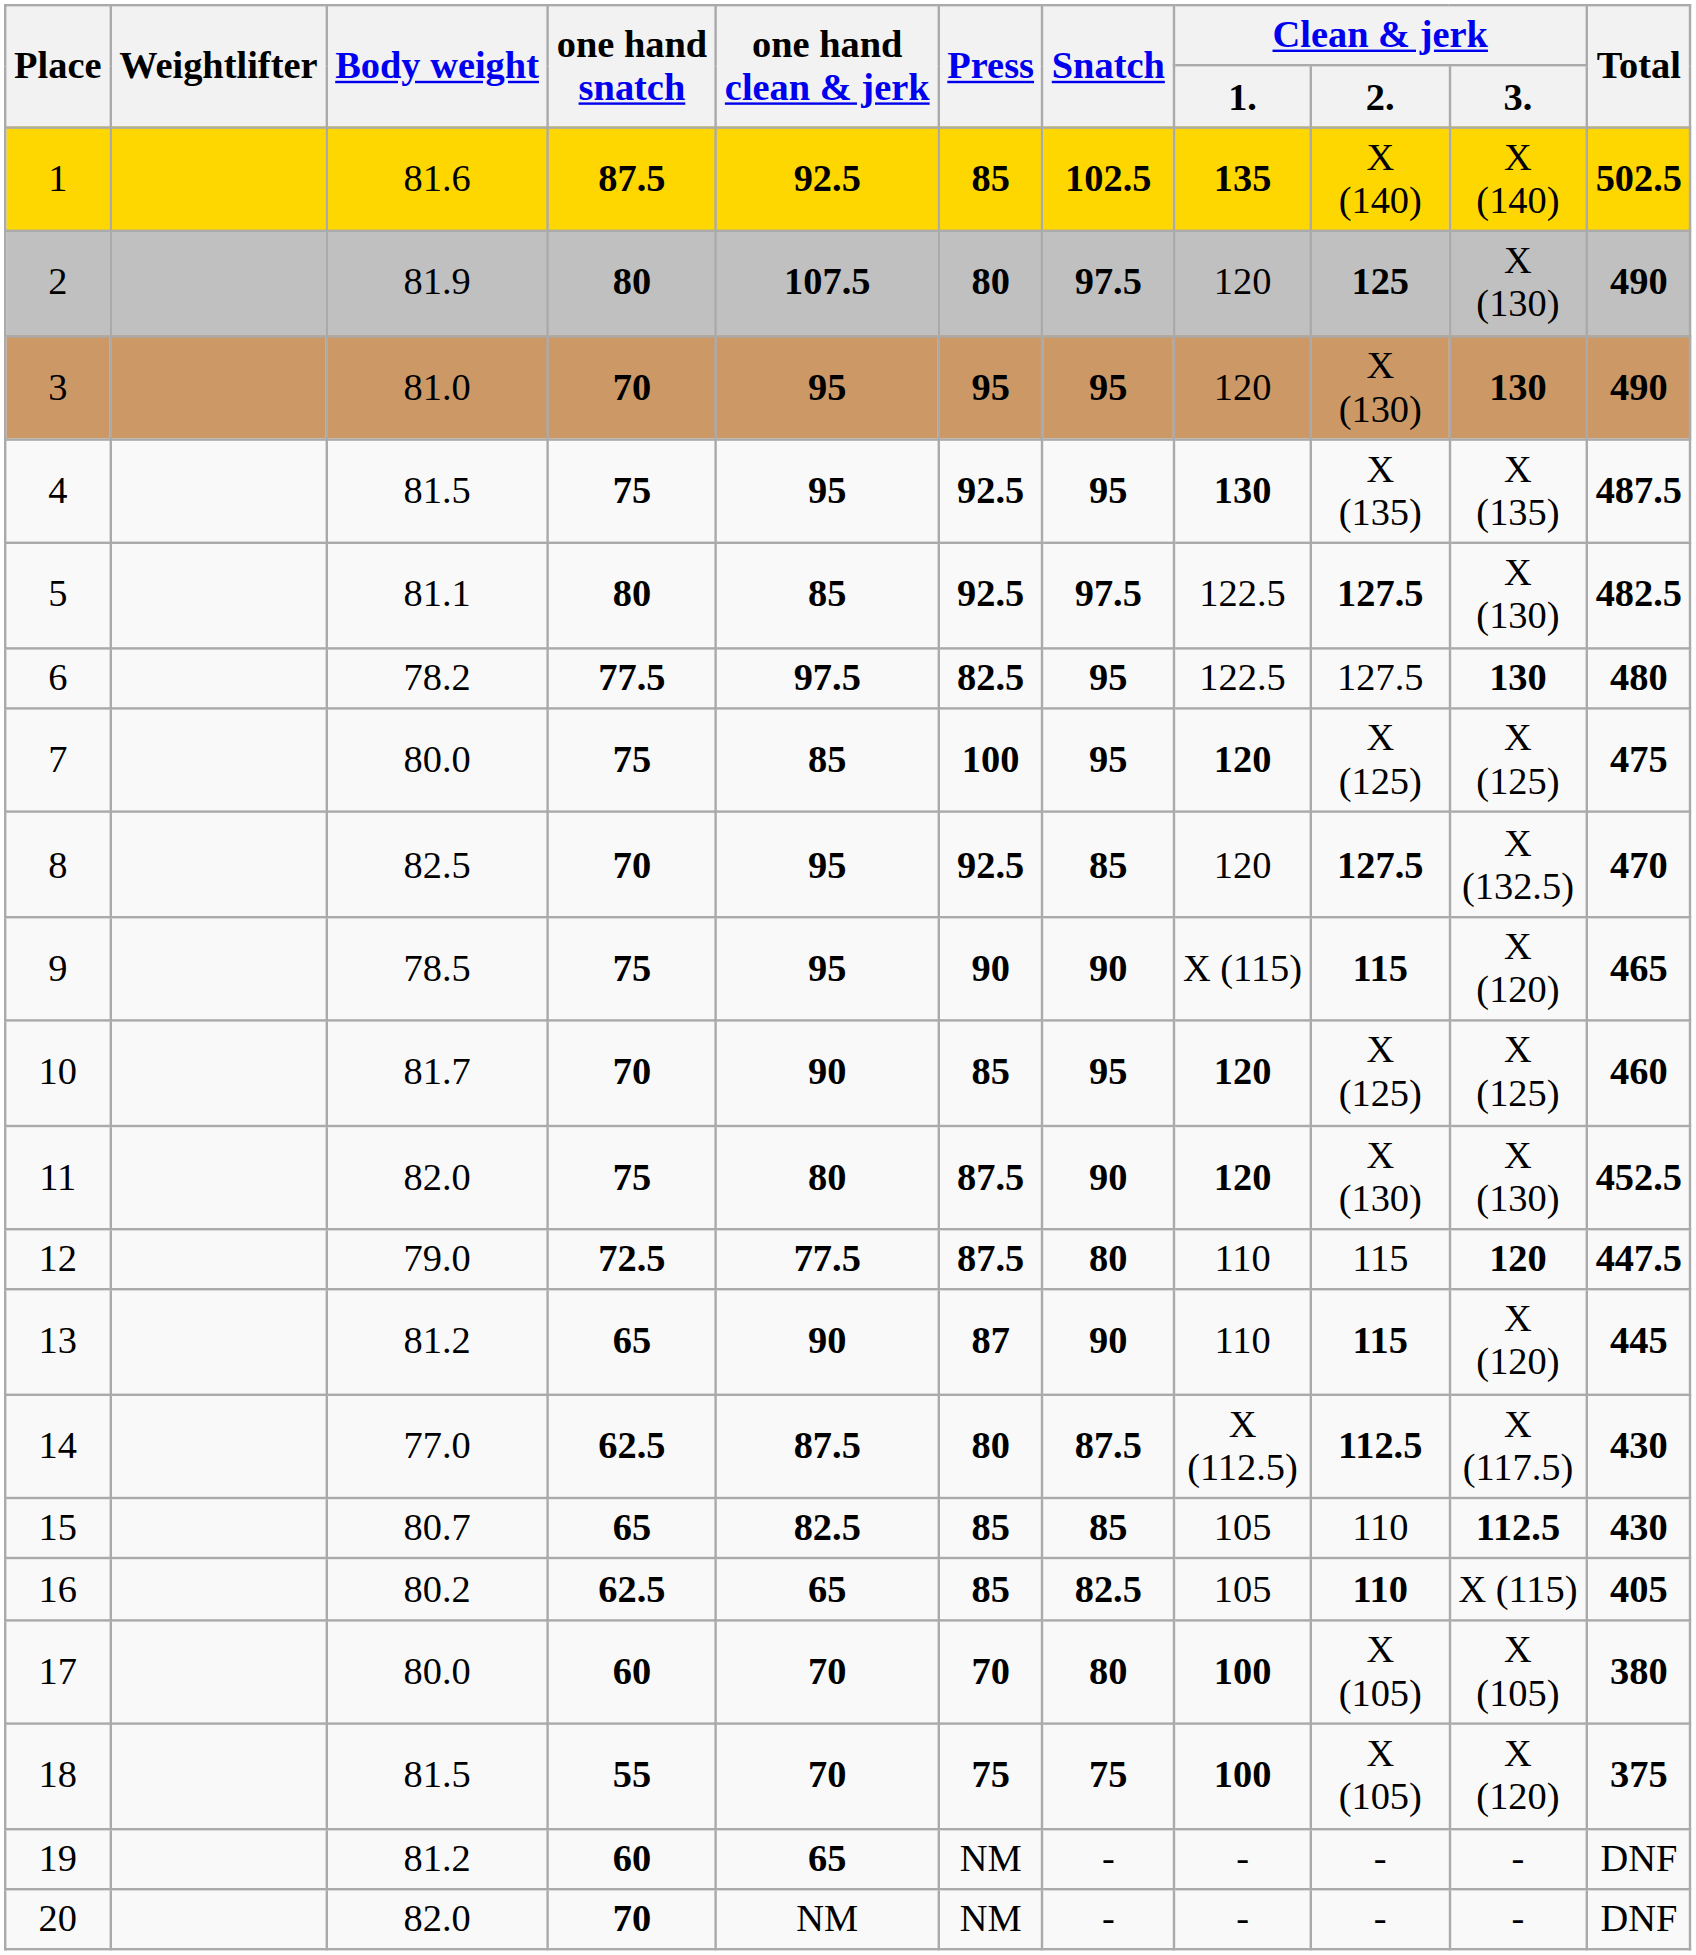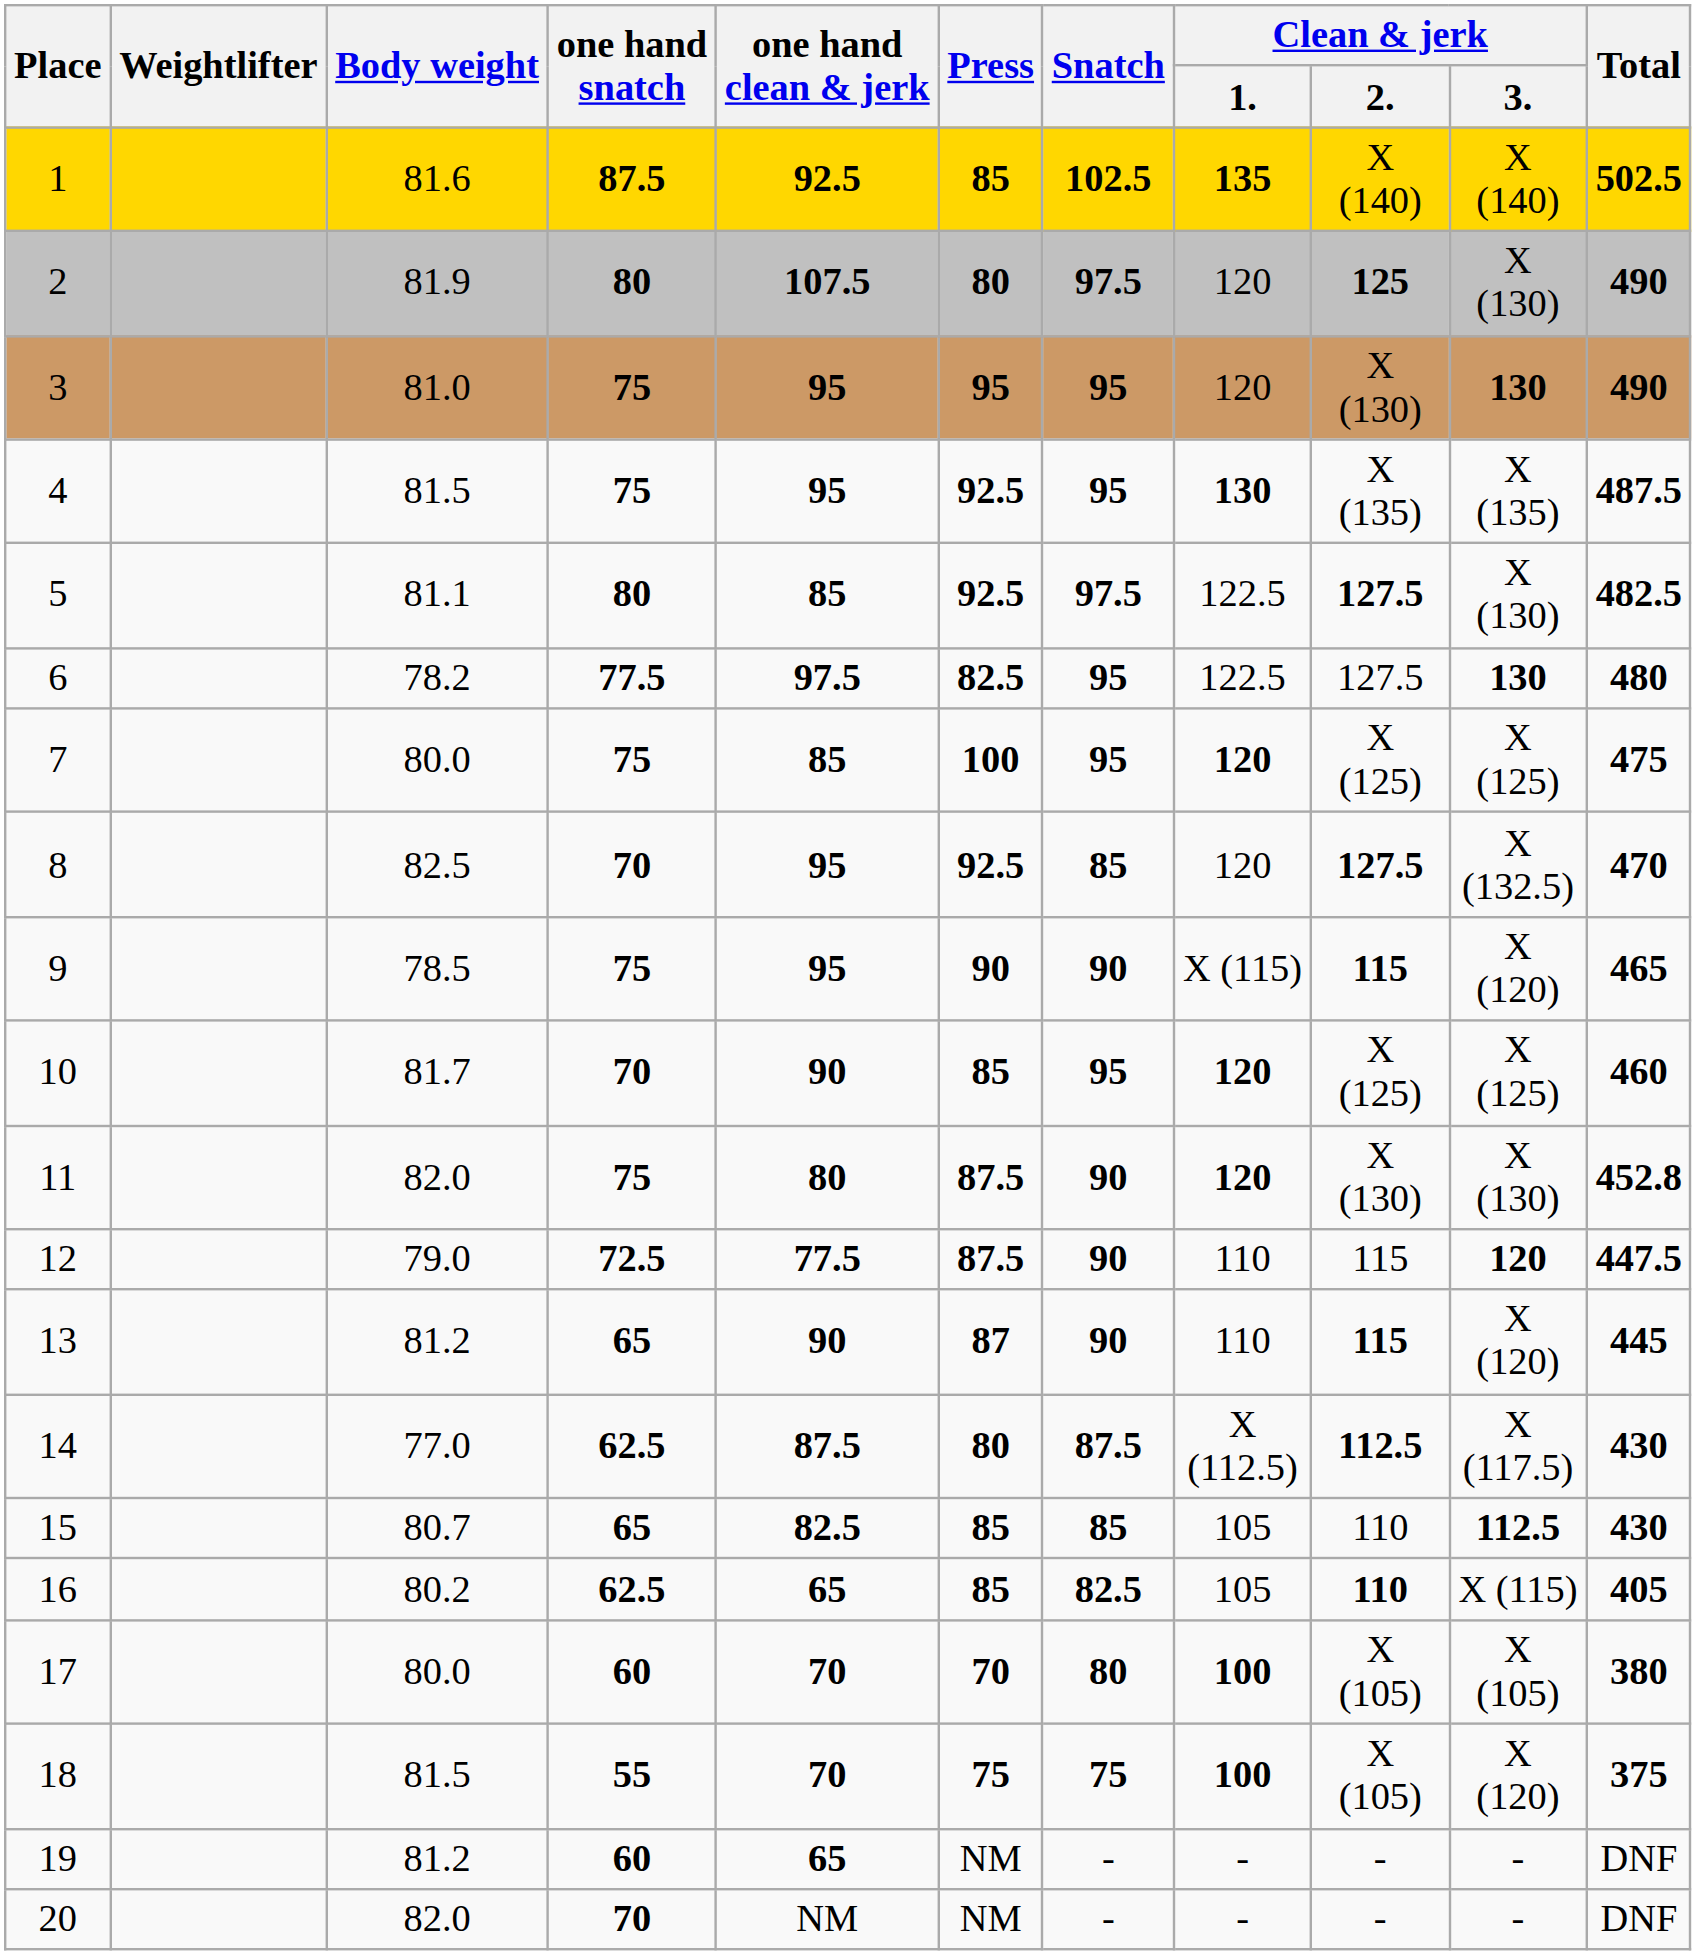 <table class=wikitable style="text-align:center">
 <tr>
 <th rowspan=2>Place</th>
 <th rowspan=2>Weightlifter</th>
 <th rowspan=2><a href='#'>Body weight</a></th>
 <th rowspan=2>one hand<br><a href='#'>snatch</a></th>
 <th rowspan=2>one hand<br><a href='#'>clean & jerk</a></th>
 <th rowspan=2><a href='#'>Press</a></th>
 <th rowspan=2><a href='#'>Snatch</a></th>
 <th colspan=3><a href='#'>Clean & jerk</a></th>
 <th rowspan=2>Total</th>
 </tr>
 <tr>
 <th align=center width=50>1.</th>
 <th align=center width=50>2.</th>
 <th align=center width=50>3.</th>
 </tr>
 <tr bgcolor=gold>
 <td>1</td>
 <td align=left></td>
 <td>81.6</td>
 <td><strong>87.5</strong></td>
 <td><strong>92.5</strong></td>
 <td><strong>85</strong></td>
 <td><strong>102.5</strong></td>
 <td><strong>135</strong></td>
 <td>X (140)</td>
 <td>X (140)</td>
 <td><strong>502.5</strong></td>
 </tr>
 <tr bgcolor=silver>
 <td>2</td>
 <td align=left></td>
 <td>81.9</td>
 <td><strong>80</strong></td>
 <td><strong>107.5</strong></td>
 <td><strong>80</strong></td>
 <td><strong>97.5</strong></td>
 <td>120</td>
 <td><strong>125</strong></td>
 <td>X (130)</td>
 <td><strong>490</strong></td>
 </tr>
 <tr bgcolor=cc9966>
 <td>3</td>
 <td align=left></td>
 <td>81.0</td>
-<td><strong>70</strong></td>
+<td><strong>75</strong></td>
 <td><strong>95</strong></td>
 <td><strong>95</strong></td>
 <td><strong>95</strong></td>
 <td>120</td>
 <td>X (130)</td>
 <td><strong>130</strong></td>
 <td><strong>490</strong></td>
 </tr>
 <tr>
 <td>4</td>
 <td align=left></td>
 <td>81.5</td>
 <td><strong>75</strong></td>
 <td><strong>95</strong></td>
 <td><strong>92.5</strong></td>
 <td><strong>95</strong></td>
 <td><strong>130</strong></td>
 <td>X (135)</td>
 <td>X (135)</td>
 <td><strong>487.5</strong></td>
 </tr>
 <tr>
 <td>5</td>
 <td align=left></td>
 <td>81.1</td>
 <td><strong>80</strong></td>
 <td><strong>85</strong></td>
 <td><strong>92.5</strong></td>
 <td><strong>97.5</strong></td>
 <td>122.5</td>
 <td><strong>127.5</strong></td>
 <td>X (130)</td>
 <td><strong>482.5</strong></td>
 </tr>
 <tr>
 <td>6</td>
 <td align=left></td>
 <td>78.2</td>
 <td><strong>77.5</strong></td>
 <td><strong>97.5</strong></td>
 <td><strong>82.5</strong></td>
 <td><strong>95</strong></td>
 <td>122.5</td>
 <td>127.5</td>
 <td><strong>130</strong></td>
 <td><strong>480</strong></td>
 </tr>
 <tr>
 <td>7</td>
 <td align=left></td>
 <td>80.0</td>
 <td><strong>75</strong></td>
 <td><strong>85</strong></td>
 <td><strong>100</strong></td>
 <td><strong>95</strong></td>
 <td><strong>120</strong></td>
 <td>X (125)</td>
 <td>X (125)</td>
 <td><strong>475</strong></td>
 </tr>
 <tr>
 <td>8</td>
 <td align=left></td>
 <td>82.5</td>
 <td><strong>70</strong></td>
 <td><strong>95</strong></td>
 <td><strong>92.5</strong></td>
 <td><strong>85</strong></td>
 <td>120</td>
 <td><strong>127.5</strong></td>
 <td>X (132.5)</td>
 <td><strong>470</strong></td>
 </tr>
 <tr>
 <td>9</td>
 <td align=left></td>
 <td>78.5</td>
 <td><strong>75</strong></td>
 <td><strong>95</strong></td>
 <td><strong>90</strong></td>
 <td><strong>90</strong></td>
 <td>X (115)</td>
 <td><strong>115</strong></td>
 <td>X (120)</td>
 <td><strong>465</strong></td>
 </tr>
 <tr>
 <td>10</td>
 <td align=left></td>
 <td>81.7</td>
 <td><strong>70</strong></td>
 <td><strong>90</strong></td>
 <td><strong>85</strong></td>
 <td><strong>95</strong></td>
 <td><strong>120</strong></td>
 <td>X (125)</td>
 <td>X (125)</td>
 <td><strong>460</strong></td>
 </tr>
 <tr>
 <td>11</td>
 <td align=left></td>
 <td>82.0</td>
 <td><strong>75</strong></td>
 <td><strong>80</strong></td>
 <td><strong>87.5</strong></td>
 <td><strong>90</strong></td>
 <td><strong>120</strong></td>
 <td>X (130)</td>
 <td>X (130)</td>
-<td><strong>452.5</strong></td>
+<td><strong>452.8</strong></td>
 </tr>
 <tr>
 <td>12</td>
 <td align=left></td>
 <td>79.0</td>
 <td><strong>72.5</strong></td>
 <td><strong>77.5</strong></td>
 <td><strong>87.5</strong></td>
-<td><strong>80</strong></td>
+<td><strong>90</strong></td>
 <td>110</td>
 <td>115</td>
 <td><strong>120</strong></td>
 <td><strong>447.5</strong></td>
 </tr>
 <tr>
 <td>13</td>
 <td align=left></td>
 <td>81.2</td>
 <td><strong>65</strong></td>
 <td><strong>90</strong></td>
 <td><strong>87</strong></td>
 <td><strong>90</strong></td>
 <td>110</td>
 <td><strong>115</strong></td>
 <td>X (120)</td>
 <td><strong>445</strong></td>
 </tr>
 <tr>
 <td>14</td>
 <td align=left></td>
 <td>77.0</td>
 <td><strong>62.5</strong></td>
 <td><strong>87.5</strong></td>
 <td><strong>80</strong></td>
 <td><strong>87.5</strong></td>
 <td>X (112.5)</td>
 <td><strong>112.5</strong></td>
 <td>X (117.5)</td>
 <td><strong>430</strong></td>
 </tr>
 <tr>
 <td>15</td>
 <td align=left></td>
 <td>80.7</td>
 <td><strong>65</strong></td>
 <td><strong>82.5</strong></td>
 <td><strong>85</strong></td>
 <td><strong>85</strong></td>
 <td>105</td>
 <td>110</td>
 <td><strong>112.5</strong></td>
 <td><strong>430</strong></td>
 </tr>
 <tr>
 <td>16</td>
 <td align=left></td>
 <td>80.2</td>
 <td><strong>62.5</strong></td>
 <td><strong>65</strong></td>
 <td><strong>85</strong></td>
 <td><strong>82.5</strong></td>
 <td>105</td>
 <td><strong>110</strong></td>
 <td>X (115)</td>
 <td><strong>405</strong></td>
 </tr>
 <tr>
 <td>17</td>
 <td align=left></td>
 <td>80.0</td>
 <td><strong>60</strong></td>
 <td><strong>70</strong></td>
 <td><strong>70</strong></td>
 <td><strong>80</strong></td>
 <td><strong>100</strong></td>
 <td>X (105)</td>
 <td>X (105)</td>
 <td><strong>380</strong></td>
 </tr>
 <tr>
 <td>18</td>
 <td align=left></td>
 <td>81.5</td>
 <td><strong>55</strong></td>
 <td><strong>70</strong></td>
 <td><strong>75</strong></td>
 <td><strong>75</strong></td>
 <td><strong>100</strong></td>
 <td>X (105)</td>
 <td>X (120)</td>
 <td><strong>375</strong></td>
 </tr>
 <tr>
 <td>19</td>
 <td align=left></td>
 <td>81.2</td>
 <td><strong>60</strong></td>
 <td><strong>65</strong></td>
 <td>NM</td>
 <td>-</td>
 <td>-</td>
 <td>-</td>
 <td>-</td>
 <td>DNF</td>
 </tr>
 <tr>
 <td>20</td>
 <td align=left></td>
 <td>82.0</td>
 <td><strong>70</strong></td>
 <td>NM</td>
 <td>NM</td>
 <td>-</td>
 <td>-</td>
 <td>-</td>
 <td>-</td>
 <td>DNF</td>
 </tr>
 </table>
